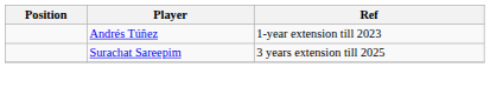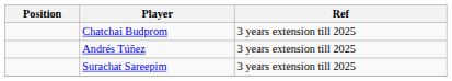 <table class="wikitable sortable" style="width:50%; text-align:center; font-size:100%; text-align:left;">
 <tr>
 <th>Position</th>
 <th>Player</th>
 <th>Ref</th>
 </tr>
 <tr>
 <td></td>
+<td> <a href='#'>Chatchai Budprom</a></td>
+<td>3 years extension till 2025</td>
+</tr>
+<tr>
+<td></td>
 <td> <a href='#'>Andrés Túñez</a></td>
-<td>1-year extension till 2023</td>
+<td>3 years extension till 2025</td>
 </tr>
 <tr>
 <td></td>
 <td> <a href='#'>Surachat Sareepim</a></td>
 <td>3 years extension till 2025</td>
 </tr>
 <tr>
 </tr>
 </table>
